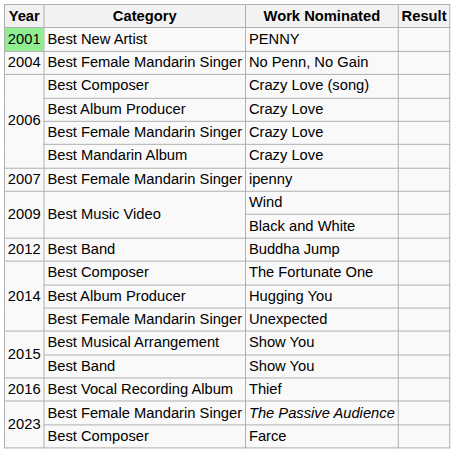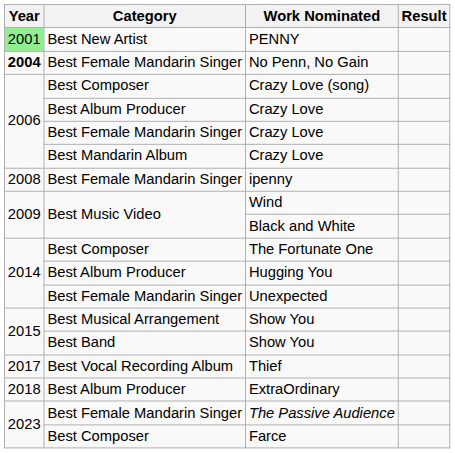 <table class="wikitable">
 <tr>
 <th>Year</th>
 <th>Category</th>
 <th>Work Nominated</th>
 <th>Result</th>
 </tr>
 <tr>
 <td style="background: lightgreen;">2001</td>
 <td>Best New Artist</td>
 <td>PENNY</td>
 <td></td>
 </tr>
 <tr>
-<td>2004</td>
+<td><strong>2004</strong></td>
 <td>Best Female Mandarin Singer</td>
 <td>No Penn, No Gain</td>
 <td></td>
 </tr>
 <tr>
 <td rowspan="4">2006</td>
 <td>Best Composer</td>
 <td>Crazy Love (song)</td>
 <td></td>
 </tr>
 <tr>
 <td>Best Album Producer</td>
 <td>Crazy Love</td>
 <td></td>
 </tr>
 <tr>
 <td>Best Female Mandarin Singer</td>
 <td>Crazy Love</td>
 <td></td>
 </tr>
 <tr>
 <td>Best Mandarin Album</td>
 <td>Crazy Love</td>
 <td></td>
 </tr>
 <tr>
-<td>2007</td>
+<td>2008</td>
 <td>Best Female Mandarin Singer</td>
 <td>ipenny</td>
 <td></td>
 </tr>
 <tr>
 <td rowspan="2">2009</td>
 <td rowspan="2">Best Music Video</td>
 <td>Wind</td>
 <td></td>
 </tr>
 <tr>
 <td>Black and White</td>
-<td></td>
-</tr>
-<tr>
-<td>2012</td>
-<td>Best Band</td>
-<td>Buddha Jump</td>
 <td></td>
 </tr>
 <tr>
 <td rowspan="3">2014</td>
 <td>Best Composer</td>
 <td>The Fortunate One</td>
 <td></td>
 </tr>
 <tr>
 <td>Best Album Producer</td>
 <td>Hugging You</td>
 <td></td>
 </tr>
 <tr>
 <td>Best Female Mandarin Singer</td>
 <td>Unexpected</td>
 <td></td>
 </tr>
 <tr>
 <td rowspan="2">2015</td>
 <td>Best Musical Arrangement</td>
 <td>Show You</td>
 <td></td>
 </tr>
 <tr>
 <td>Best Band</td>
 <td>Show You</td>
 <td></td>
 </tr>
 <tr>
-<td>2016</td>
+<td>2017</td>
 <td>Best Vocal Recording Album</td>
 <td>Thief</td>
+<td></td>
+</tr>
+<tr>
+<td>2018</td>
+<td>Best Album Producer</td>
+<td>ExtraOrdinary</td>
 <td></td>
 </tr>
 <tr>
 <td rowspan=2>2023</td>
 <td>Best Female Mandarin Singer</td>
 <td><em>The Passive Audience</em></td>
 <td></td>
 </tr>
 <tr>
 <td>Best Composer</td>
 <td>Farce</td>
 <td></td>
 </tr>
 </table>
